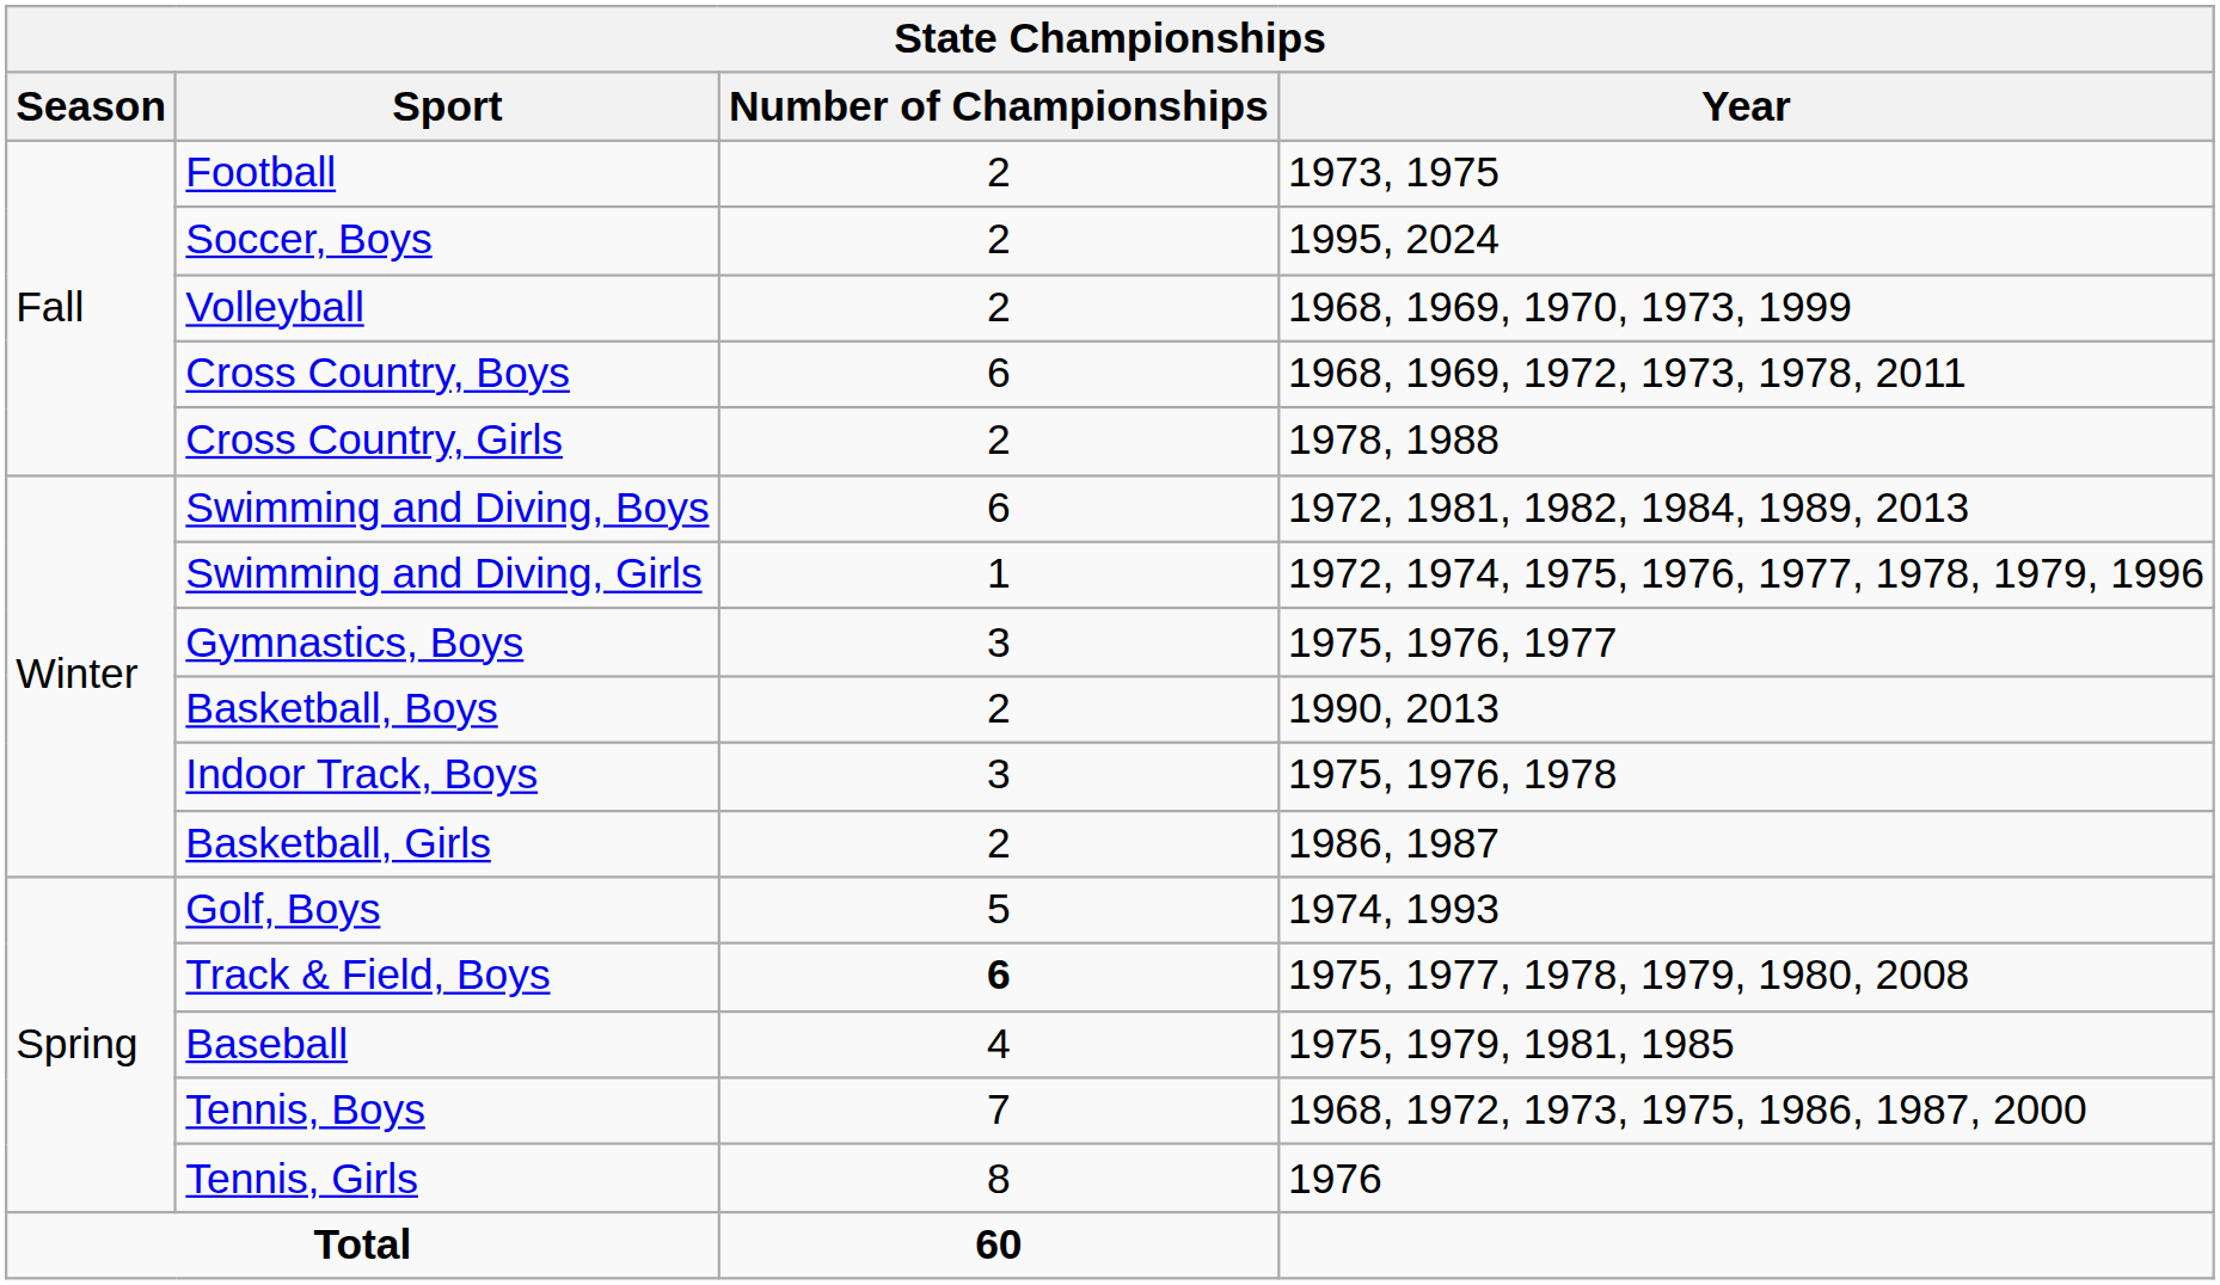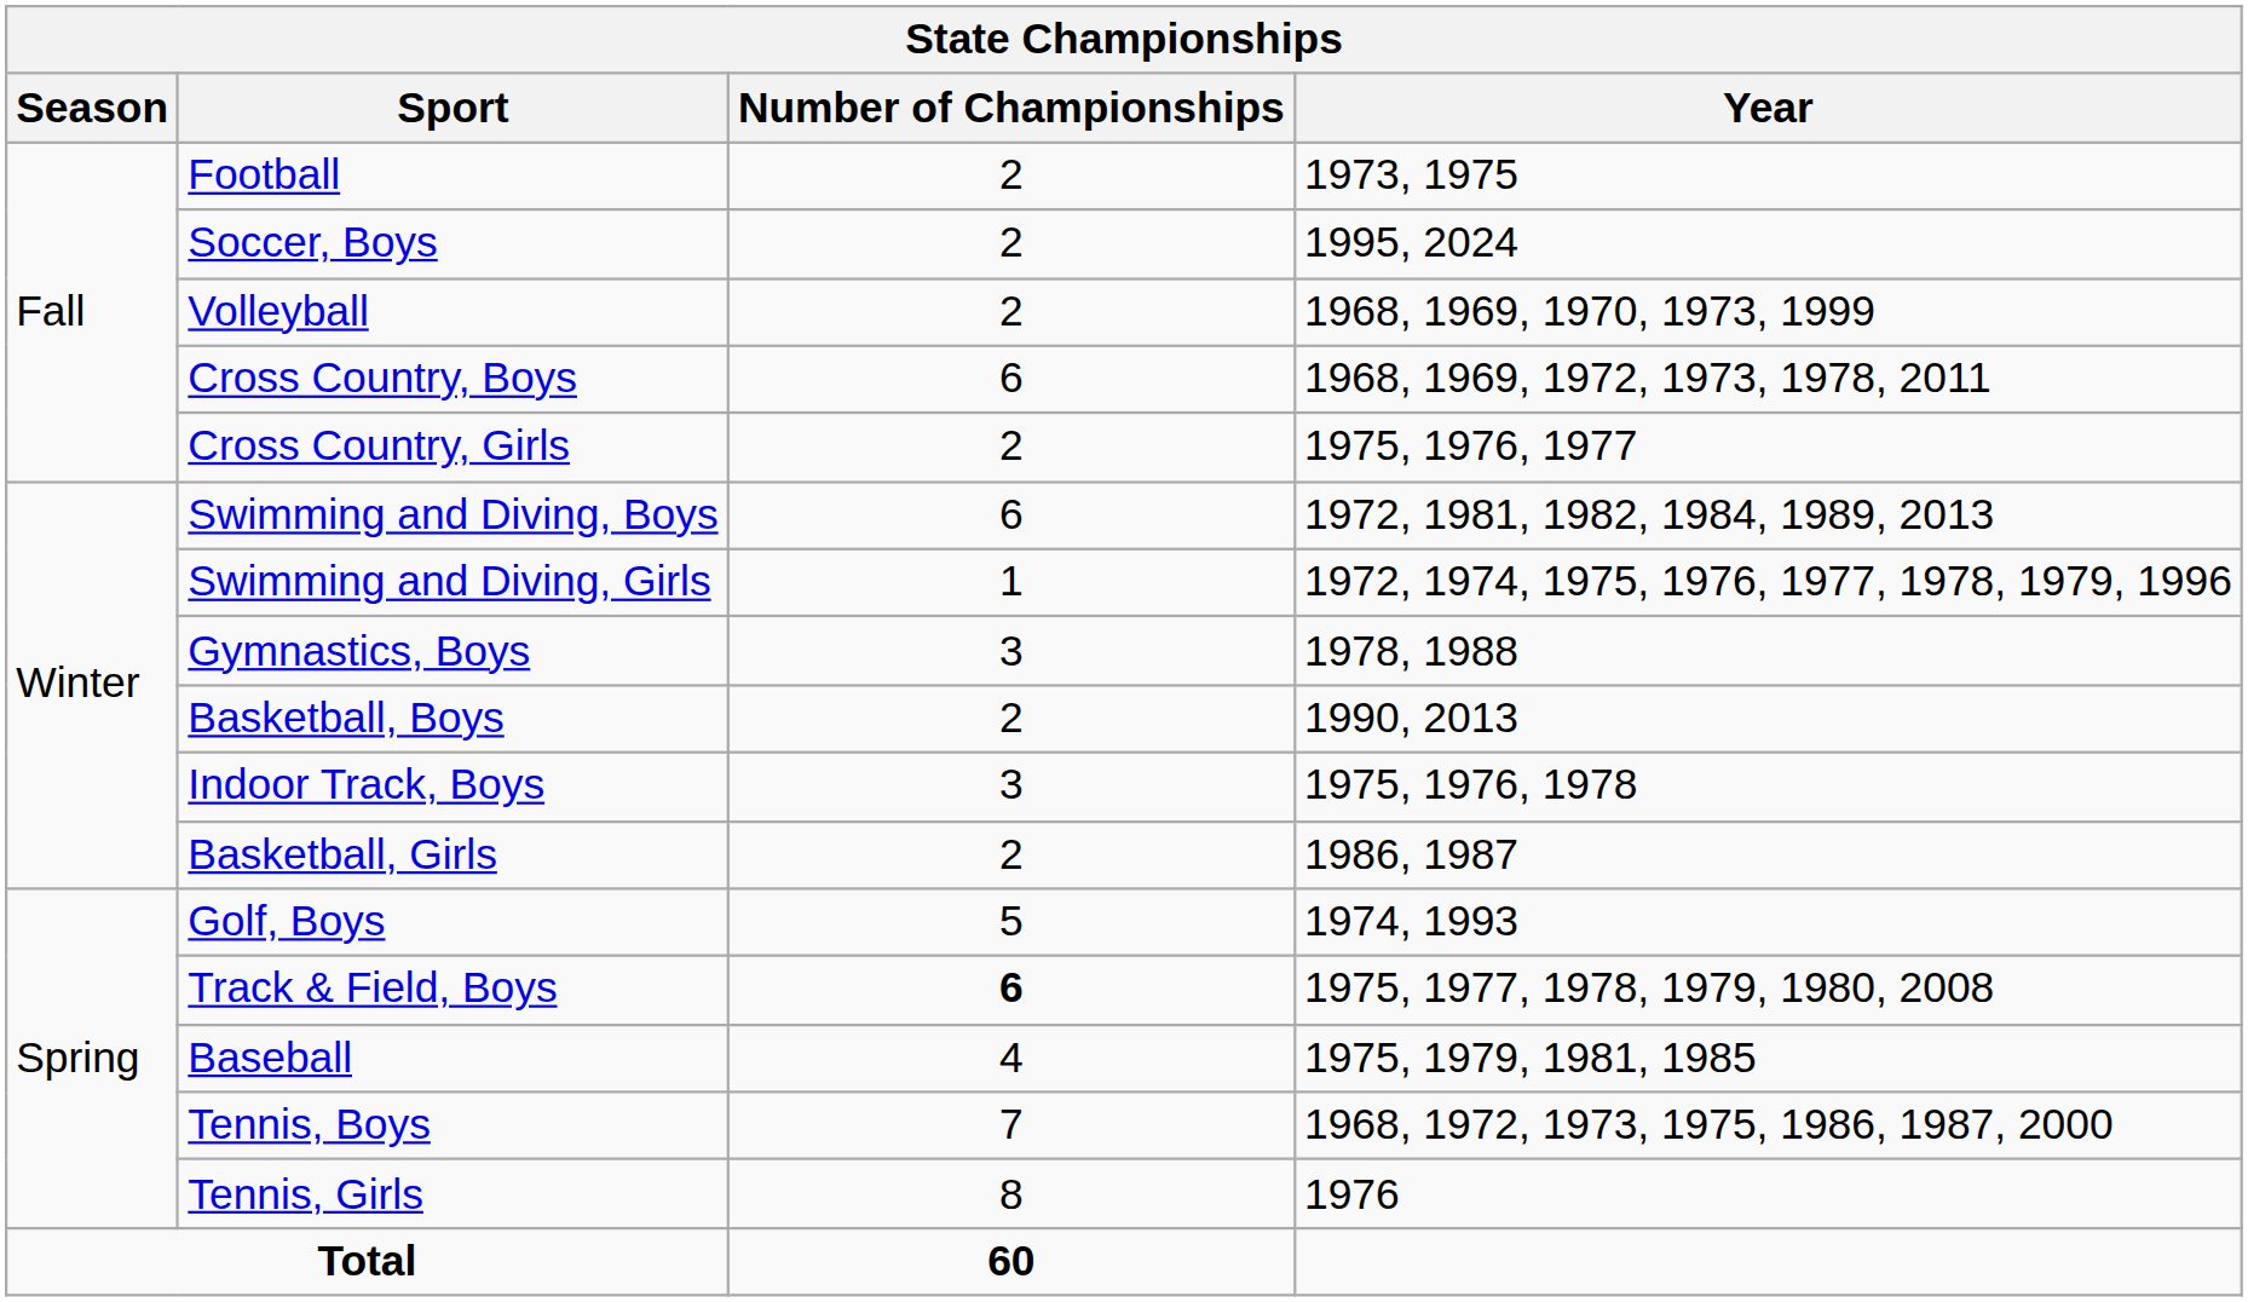 <table class="wikitable">
 <tr>
 <th colspan="4">State Championships</th>
 </tr>
 <tr>
 <th>Season</th>
 <th>Sport</th>
 <th>Number of Championships</th>
 <th>Year</th>
 </tr>
 <tr>
 <td rowspan="5">Fall</td>
 <td><a href='#'>Football</a></td>
 <td align="center">2</td>
 <td>1973, 1975</td>
 </tr>
 <tr>
 <td><a href='#'>Soccer, Boys</a></td>
 <td align="center">2</td>
 <td>1995, 2024</td>
 </tr>
 <tr>
 <td><a href='#'>Volleyball</a></td>
 <td align="center">2</td>
 <td>1968, 1969, 1970, 1973, 1999</td>
 </tr>
 <tr>
 <td><a href='#'>Cross Country, Boys</a></td>
 <td align="center">6</td>
 <td>1968, 1969, 1972, 1973, 1978, 2011</td>
 </tr>
 <tr>
 <td><a href='#'>Cross Country, Girls</a></td>
 <td align="center">2</td>
-<td>1978, 1988</td>
+<td>1975, 1976, 1977</td>
 </tr>
 <tr>
 <td rowspan="6">Winter</td>
 <td><a href='#'>Swimming and Diving, Boys</a></td>
 <td align="center">6</td>
 <td>1972, 1981, 1982, 1984, 1989, 2013</td>
 </tr>
 <tr>
 <td><a href='#'>Swimming and Diving, Girls</a></td>
 <td align="center">1</td>
 <td>1972, 1974, 1975, 1976, 1977, 1978, 1979, 1996</td>
 </tr>
 <tr>
 <td><a href='#'>Gymnastics, Boys</a></td>
 <td align="center">3</td>
-<td>1975, 1976, 1977</td>
+<td>1978, 1988</td>
 </tr>
 <tr>
 <td><a href='#'>Basketball, Boys</a></td>
 <td align="center">2</td>
 <td>1990, 2013</td>
 </tr>
 <tr>
 <td><a href='#'>Indoor Track, Boys</a></td>
 <td align="center">3</td>
 <td>1975, 1976, 1978</td>
 </tr>
 <tr>
 <td><a href='#'>Basketball, Girls</a></td>
 <td align="center">2</td>
 <td>1986, 1987</td>
 </tr>
 <tr>
 <td rowspan="5">Spring</td>
 <td><a href='#'>Golf, Boys</a></td>
 <td align="center">5</td>
 <td>1974, 1993</td>
 </tr>
 <tr>
 <td><a href='#'>Track & Field, Boys</a></td>
 <td align="center"><strong>6</strong></td>
 <td>1975, 1977, 1978, 1979, 1980, 2008</td>
 </tr>
 <tr>
 <td><a href='#'>Baseball</a></td>
 <td align="center">4</td>
 <td>1975, 1979, 1981, 1985</td>
 </tr>
 <tr>
 <td><a href='#'>Tennis, Boys</a></td>
 <td align="center">7</td>
 <td>1968, 1972, 1973, 1975, 1986, 1987, 2000</td>
 </tr>
 <tr>
 <td><a href='#'>Tennis, Girls</a></td>
 <td align="center">8</td>
 <td>1976</td>
 </tr>
 <tr>
 <td align="center" colspan="2"><strong>Total</strong></td>
 <td align="center"><strong>60</strong></td>
 </tr>
 </table>
